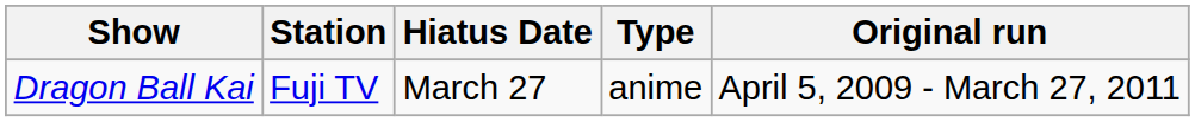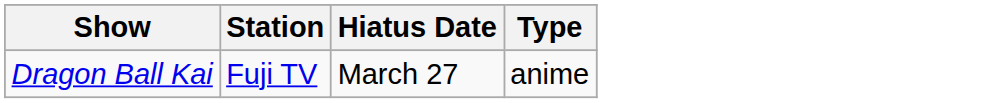 <table class="wikitable sortable">
 <tr>
 <th>Show</th>
 <th>Station</th>
 <th>Hiatus Date</th>
 <th>Type</th>
-<th>Original run</th>
 </tr>
 <tr>
 <td><em><a href='#'>Dragon Ball Kai</a></em></td>
 <td><a href='#'>Fuji TV</a></td>
 <td>March 27</td>
 <td>anime</td>
-<td>April 5, 2009 - March 27, 2011</td>
 </tr>
 </table>
